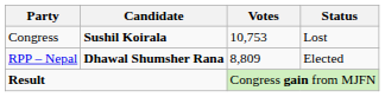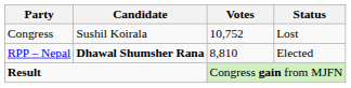 <table class="wikitable">
 <tr>
 <th>Party</th>
 <th>Candidate</th>
 <th>Votes</th>
 <th>Status</th>
 </tr>
 <tr>
 <td>Congress</td>
-<td><strong>Sushil Koirala</strong></td>
-<td>10,753</td>
+<td>Sushil Koirala</td>
+<td>10,752</td>
 <td>Lost</td>
 </tr>
 <tr>
 <td><a href='#'>RPP – Nepal</a></td>
 <td><strong>Dhawal Shumsher Rana</strong></td>
-<td>8,809</td>
+<td>8,810</td>
 <td>Elected</td>
 </tr>
 <tr>
 <td colspan="2"><strong>Result</strong></td>
 <td colspan="2" bgcolor="#d0f0c0">Congress <strong>gain</strong> from MJFN</td>
 </tr>
 </table>
